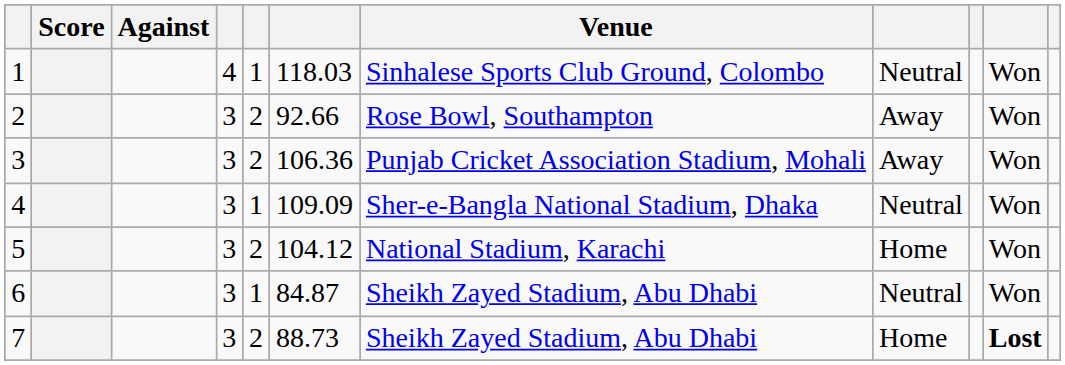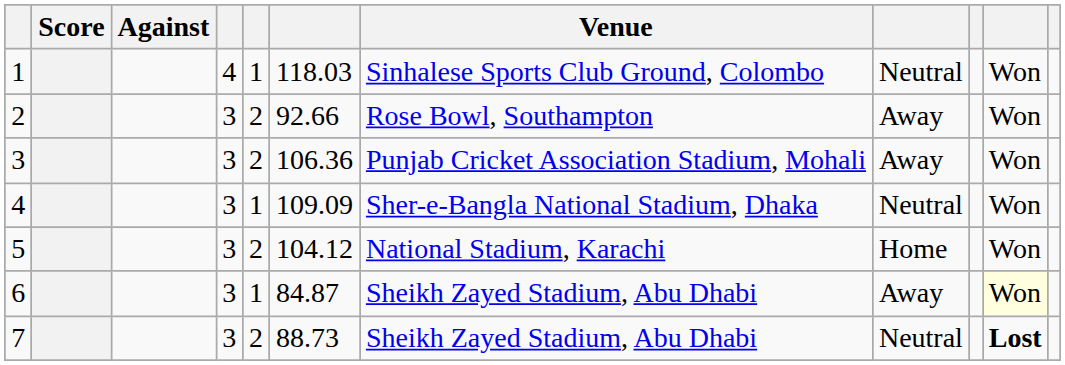 <table class="wikitable plainrowheaders sortable">
 <tr>
 <th></th>
 <th>Score</th>
 <th>Against</th>
 <th><a href='#'></a></th>
 <th><a href='#'></a></th>
 <th><a href='#'></a></th>
 <th>Venue</th>
 <th></th>
 <th></th>
 <th></th>
 <th class="unsortable" scope="col"></th>
 </tr>
 <tr>
 <td>1</td>
 <th scope="row"></th>
 <td></td>
 <td>4</td>
 <td>1</td>
 <td>118.03</td>
 <td><a href='#'>Sinhalese Sports Club Ground</a>, <a href='#'>Colombo</a></td>
 <td>Neutral</td>
 <td></td>
 <td>Won</td>
 <td></td>
 </tr>
 <tr>
 <td>2</td>
 <th scope="row"> </th>
 <td></td>
 <td>3</td>
 <td>2</td>
 <td>92.66</td>
 <td><a href='#'>Rose Bowl</a>, <a href='#'>Southampton</a></td>
 <td>Away</td>
 <td></td>
 <td>Won</td>
 <td></td>
 </tr>
 <tr>
 <td>3</td>
 <th scope="row"> </th>
 <td></td>
 <td>3</td>
 <td>2</td>
 <td>106.36</td>
 <td><a href='#'>Punjab Cricket Association Stadium</a>, <a href='#'>Mohali</a></td>
 <td>Away</td>
 <td></td>
 <td>Won</td>
 <td></td>
 </tr>
 <tr>
 <td>4</td>
 <th scope="row"> </th>
 <td></td>
 <td>3</td>
 <td>1</td>
 <td>109.09</td>
 <td><a href='#'>Sher-e-Bangla National Stadium</a>, <a href='#'>Dhaka</a></td>
 <td>Neutral</td>
 <td></td>
 <td>Won</td>
 <td></td>
 </tr>
 <tr>
 <td>5</td>
 <th scope="row"> </th>
 <td></td>
 <td>3</td>
 <td>2</td>
 <td>104.12</td>
 <td><a href='#'>National Stadium</a>, <a href='#'>Karachi</a></td>
 <td>Home</td>
 <td></td>
 <td>Won</td>
 <td></td>
 </tr>
 <tr>
 <td>6</td>
 <th scope="row"> </th>
 <td></td>
 <td>3</td>
 <td>1</td>
 <td>84.87</td>
 <td><a href='#'>Sheikh Zayed Stadium</a>, <a href='#'>Abu Dhabi</a></td>
-<td>Neutral</td>
+<td>Away</td>
 <td></td>
-<td>Won</td>
+<td style="background: lightyellow;">Won</td>
 <td></td>
 </tr>
 <tr>
 <td>7</td>
 <th scope="row"></th>
 <td></td>
 <td>3</td>
 <td>2</td>
 <td>88.73</td>
 <td><a href='#'>Sheikh Zayed Stadium</a>, <a href='#'>Abu Dhabi</a></td>
-<td>Home</td>
+<td>Neutral</td>
 <td></td>
 <td><strong>Lost</strong></td>
 <td></td>
 </tr>
 </table>
